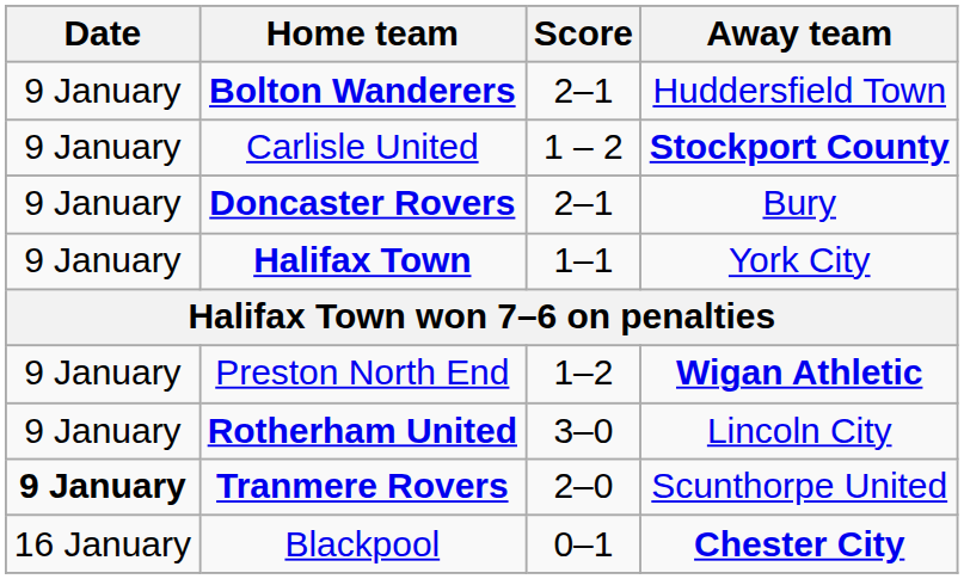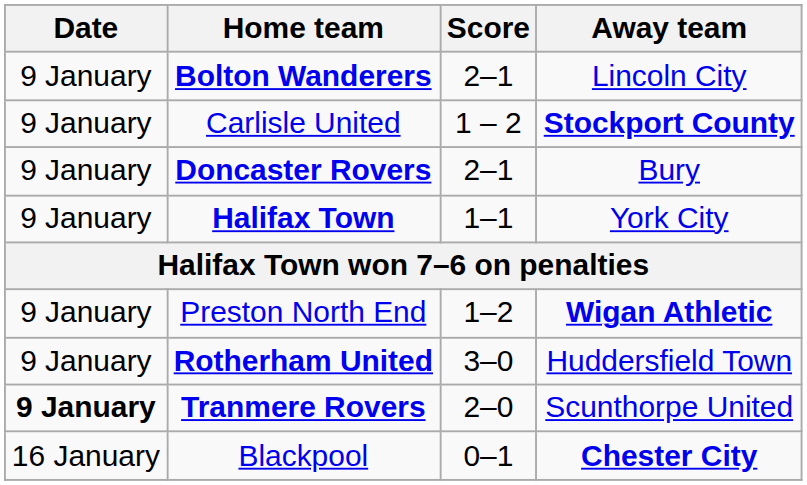 <table class="wikitable" style="text-align: center">
 <tr>
 <th>Date</th>
 <th>Home team</th>
 <th>Score</th>
 <th>Away team</th>
 </tr>
 <tr>
 <td>9 January</td>
 <td><strong><a href='#'>Bolton Wanderers</a></strong></td>
 <td>2–1</td>
-<td><a href='#'>Huddersfield Town</a></td>
+<td><a href='#'>Lincoln City</a></td>
 </tr>
 <tr>
 <td>9 January</td>
 <td><a href='#'>Carlisle United</a></td>
 <td>1 – 2</td>
 <td><strong><a href='#'>Stockport County</a></strong></td>
 </tr>
 <tr>
 <td>9 January</td>
 <td><strong><a href='#'>Doncaster Rovers</a></strong></td>
 <td>2–1</td>
 <td><a href='#'>Bury</a></td>
 </tr>
 <tr>
 <td>9 January</td>
 <td><strong><a href='#'>Halifax Town</a></strong></td>
 <td>1–1</td>
 <td><a href='#'>York City</a></td>
 </tr>
 <tr>
 <th colspan="5">Halifax Town won 7–6 on penalties</th>
 </tr>
 <tr>
 <td>9 January</td>
 <td><a href='#'>Preston North End</a></td>
 <td>1–2</td>
 <td><strong><a href='#'>Wigan Athletic</a></strong></td>
 </tr>
 <tr>
 <td>9 January</td>
 <td><strong><a href='#'>Rotherham United</a></strong></td>
 <td>3–0</td>
-<td><a href='#'>Lincoln City</a></td>
+<td><a href='#'>Huddersfield Town</a></td>
 </tr>
 <tr>
 <td><strong>9 January</strong></td>
 <td><strong><a href='#'>Tranmere Rovers</a></strong></td>
 <td>2–0</td>
 <td><a href='#'>Scunthorpe United</a></td>
 </tr>
 <tr>
 <td>16 January</td>
 <td><a href='#'>Blackpool</a></td>
 <td>0–1</td>
 <td><strong><a href='#'>Chester City</a></strong></td>
 </tr>
 </table>
